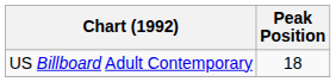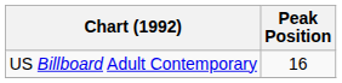 <table class="wikitable sortable">
 <tr>
 <th align="left">Chart (1992)</th>
 <th align="left">Peak<br>Position</th>
 </tr>
 <tr>
 <td>US <em><a href='#'>Billboard</a></em> <a href='#'>Adult Contemporary</a></td>
-<td align="center">18</td>
+<td align="center">16</td>
 </tr>
 <tr>
 </tr>
 <tr>
 </tr>
 </table>
